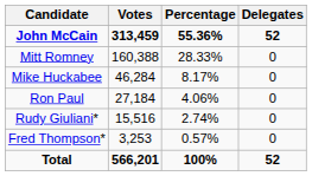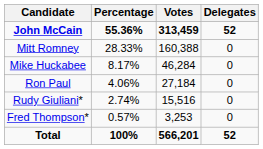 <table class="wikitable" style="text-align:center;">
 <tr>
 <th>Candidate</th>
+<th>Percentage</th>
 <th>Votes</th>
-<th>Percentage</th>
 <th>Delegates</th>
 </tr>
 <tr>
 <td><strong><a href='#'>John McCain</a></strong></td>
+<td><strong>55.36%</strong></td>
 <td><strong>313,459</strong></td>
-<td><strong>55.36%</strong></td>
 <td><strong>52</strong></td>
 </tr>
 <tr>
 <td><a href='#'>Mitt Romney</a></td>
+<td>28.33%</td>
 <td>160,388</td>
-<td>28.33%</td>
 <td>0</td>
 </tr>
 <tr>
 <td><a href='#'>Mike Huckabee</a></td>
+<td>8.17%</td>
 <td>46,284</td>
-<td>8.17%</td>
 <td>0</td>
 </tr>
 <tr>
 <td><a href='#'>Ron Paul</a></td>
+<td>4.06%</td>
 <td>27,184</td>
-<td>4.06%</td>
 <td>0</td>
 </tr>
 <tr>
 <td><a href='#'>Rudy Giuliani</a>*</td>
+<td>2.74%</td>
 <td>15,516</td>
-<td>2.74%</td>
 <td>0</td>
 </tr>
 <tr>
 <td><a href='#'>Fred Thompson</a>*</td>
+<td>0.57%</td>
 <td>3,253</td>
-<td>0.57%</td>
 <td>0</td>
 </tr>
 <tr>
 <td><strong>Total</strong></td>
+<td><strong>100%</strong></td>
 <td><strong>566,201</strong></td>
-<td><strong>100%</strong></td>
 <td><strong>52</strong></td>
 </tr>
 </table>
